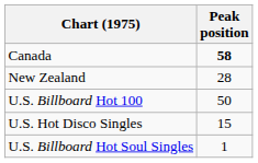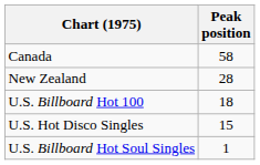 <table class="wikitable sortable">
 <tr>
 <th>Chart (1975)</th>
 <th>Peak<br>position</th>
 </tr>
 <tr>
 <td>Canada</td>
-<td style="text-align:center;"><strong>58</strong></td>
+<td style="text-align:center;">58</td>
 </tr>
 <tr>
 <td>New Zealand</td>
 <td style="text-align:center;">28</td>
 </tr>
 <tr>
 <td>U.S. <em>Billboard</em> <a href='#'>Hot 100</a></td>
-<td style="text-align:center;">50</td>
+<td style="text-align:center;">18</td>
 </tr>
 <tr>
 <td>U.S. Hot Disco Singles</td>
 <td style="text-align:center;">15</td>
 </tr>
 <tr>
 <td>U.S. <em>Billboard</em> <a href='#'>Hot Soul Singles</a></td>
 <td style="text-align:center;">1</td>
 </tr>
 </table>
